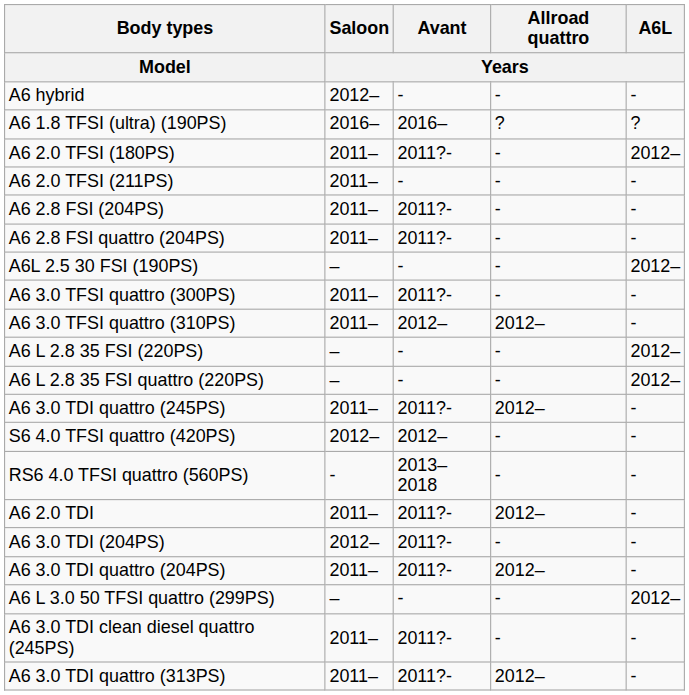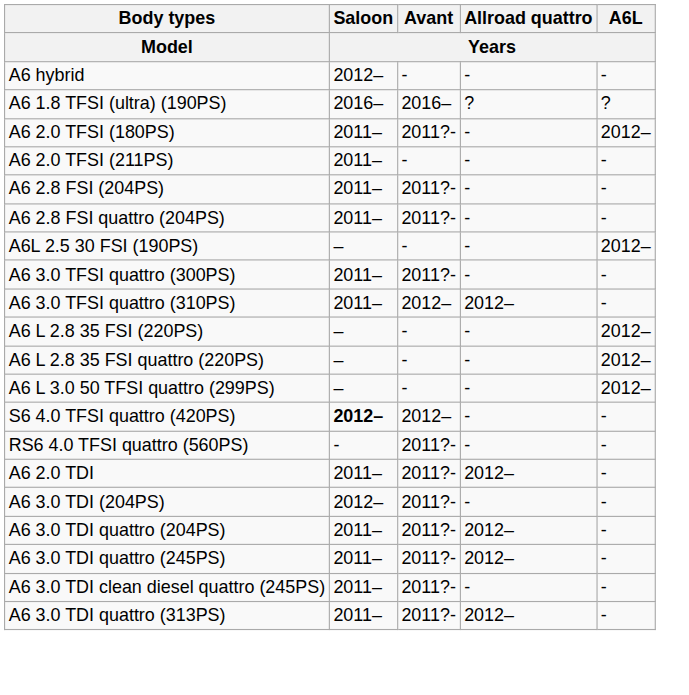 <table class="wikitable">
 <tr>
 <th>Body types</th>
 <th>Saloon</th>
 <th>Avant</th>
 <th>Allroad quattro</th>
 <th>A6L</th>
 </tr>
 <tr>
 <th>Model</th>
 <th colspan=4>Years</th>
 </tr>
 <tr>
 <td>A6 hybrid</td>
 <td>2012–</td>
 <td>-</td>
 <td>-</td>
 <td>-</td>
 </tr>
 <tr>
 <td>A6 1.8 TFSI (ultra) (190PS)</td>
 <td>2016–</td>
 <td>2016–</td>
 <td>?</td>
 <td>?</td>
 </tr>
 <tr>
 <td>A6 2.0 TFSI (180PS)</td>
 <td>2011–</td>
 <td>2011?-</td>
 <td>-</td>
 <td>2012–</td>
 </tr>
 <tr>
 <td>A6 2.0 TFSI (211PS)</td>
 <td>2011–</td>
 <td>-</td>
 <td>-</td>
 <td>-</td>
 </tr>
 <tr>
 <td>A6 2.8 FSI (204PS)</td>
 <td>2011–</td>
 <td>2011?-</td>
 <td>-</td>
 <td>-</td>
 </tr>
 <tr>
 <td>A6 2.8 FSI quattro (204PS)</td>
 <td>2011–</td>
 <td>2011?-</td>
 <td>-</td>
 <td>-</td>
 </tr>
 <tr>
 <td>A6L 2.5 30 FSI (190PS)</td>
 <td>–</td>
 <td>-</td>
 <td>-</td>
 <td>2012–</td>
 </tr>
 <tr>
 <td>A6 3.0 TFSI quattro (300PS)</td>
 <td>2011–</td>
 <td>2011?-</td>
 <td>-</td>
 <td>-</td>
 </tr>
 <tr>
 <td>A6 3.0 TFSI quattro (310PS)</td>
 <td>2011–</td>
 <td>2012–</td>
 <td>2012–</td>
 <td>-</td>
 </tr>
 <tr>
 <td>A6 L 2.8 35 FSI (220PS)</td>
 <td>–</td>
 <td>-</td>
 <td>-</td>
 <td>2012–</td>
 </tr>
 <tr>
 <td>A6 L 2.8 35 FSI quattro (220PS)</td>
 <td>–</td>
 <td>-</td>
 <td>-</td>
 <td>2012–</td>
 </tr>
 <tr>
-<td>A6 3.0 TDI quattro (245PS)</td>
-<td>2011–</td>
-<td>2011?-</td>
+<td>A6 L 3.0 50 TFSI quattro (299PS)</td>
+<td>–</td>
+<td>-</td>
+<td>-</td>
 <td>2012–</td>
-<td>-</td>
 </tr>
 <tr>
 <td>S6 4.0 TFSI quattro (420PS)</td>
-<td>2012–</td>
+<td><strong>2012–</strong></td>
 <td>2012–</td>
 <td>-</td>
 <td>-</td>
 </tr>
 <tr>
 <td>RS6 4.0 TFSI quattro (560PS)</td>
 <td>-</td>
-<td>2013–2018</td>
+<td>2011?-</td>
 <td>-</td>
 <td>-</td>
 </tr>
 <tr>
 <td>A6 2.0 TDI</td>
 <td>2011–</td>
 <td>2011?-</td>
 <td>2012–</td>
 <td>-</td>
 </tr>
 <tr>
 <td>A6 3.0 TDI (204PS)</td>
 <td>2012–</td>
 <td>2011?-</td>
 <td>-</td>
 <td>-</td>
 </tr>
 <tr>
 <td>A6 3.0 TDI quattro (204PS)</td>
 <td>2011–</td>
 <td>2011?-</td>
 <td>2012–</td>
 <td>-</td>
 </tr>
 <tr>
-<td>A6 L 3.0 50 TFSI quattro (299PS)</td>
-<td>–</td>
+<td>A6 3.0 TDI quattro (245PS)</td>
+<td>2011–</td>
+<td>2011?-</td>
+<td>2012–</td>
 <td>-</td>
-<td>-</td>
-<td>2012–</td>
 </tr>
 <tr>
 <td>A6 3.0 TDI clean diesel quattro (245PS)</td>
 <td>2011–</td>
 <td>2011?-</td>
 <td>-</td>
 <td>-</td>
 </tr>
 <tr>
 <td>A6 3.0 TDI quattro (313PS)</td>
 <td>2011–</td>
 <td>2011?-</td>
 <td>2012–</td>
 <td>-</td>
 </tr>
 </table>
